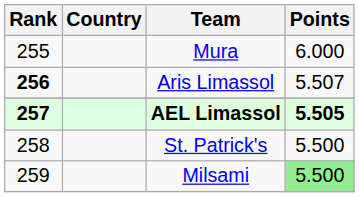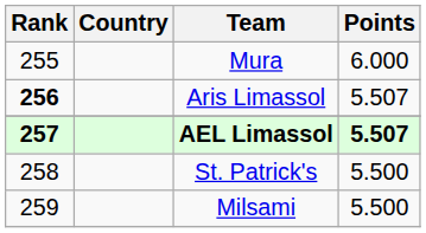 <table class="wikitable" style="text-align: center;">
 <tr>
 <th>Rank</th>
 <th>Country</th>
 <th>Team</th>
 <th>Points</th>
 </tr>
 <tr>
 <td>255</td>
 <td></td>
 <td><a href='#'>Mura</a></td>
 <td>6.000</td>
 </tr>
 <tr>
 <td><strong>256</strong></td>
 <td></td>
 <td><a href='#'>Aris Limassol</a></td>
 <td>5.507</td>
 </tr>
 <tr>
 </tr>
 <tr style="background:#dfd;">
 <td><strong>257</strong></td>
 <td></td>
 <td><strong>AEL Limassol</strong></td>
-<td><strong>5.505</strong></td>
+<td><strong>5.507</strong></td>
 </tr>
 <tr>
 <td>258</td>
 <td></td>
 <td><a href='#'>St. Patrick's</a></td>
 <td>5.500</td>
 </tr>
 <tr>
 <td>259</td>
 <td></td>
 <td><a href='#'>Milsami</a></td>
-<td style="background: lightgreen;">5.500</td>
+<td>5.500</td>
 </tr>
 <tr>
 </tr>
 </table>
